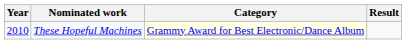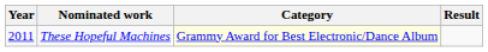 <table class=wikitable>
 <tr>
 <th>Year</th>
 <th>Nominated work</th>
 <th>Category</th>
 <th>Result</th>
 </tr>
 <tr>
-<td><a href='#'>2010</a></td>
+<td><a href='#'>2011</a></td>
 <td><em><a href='#'>These Hopeful Machines</a></em></td>
 <td style="background: lightyellow;"><a href='#'>Grammy Award for Best Electronic/Dance Album</a></td>
 <td></td>
 </tr>
 </table>
